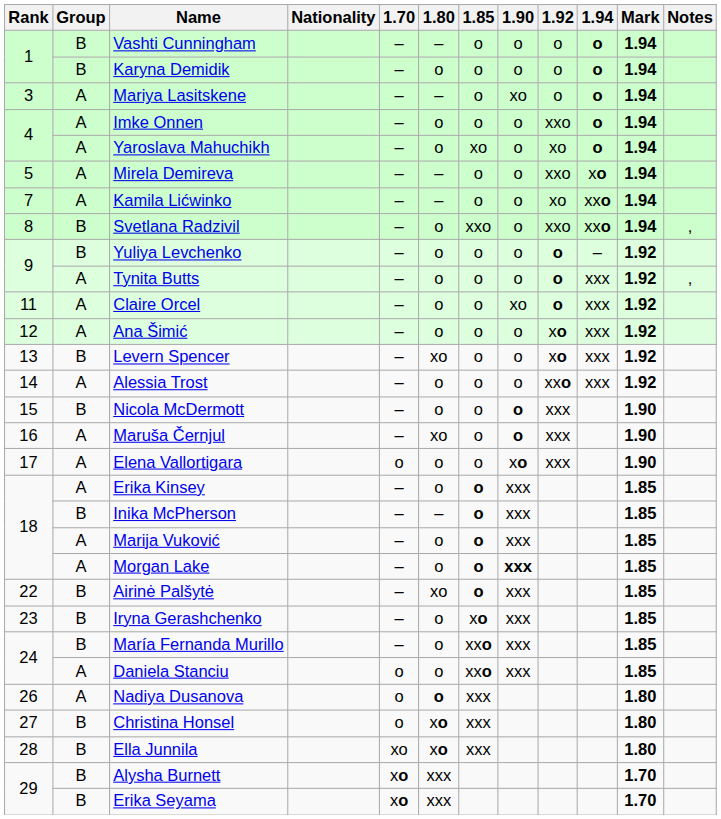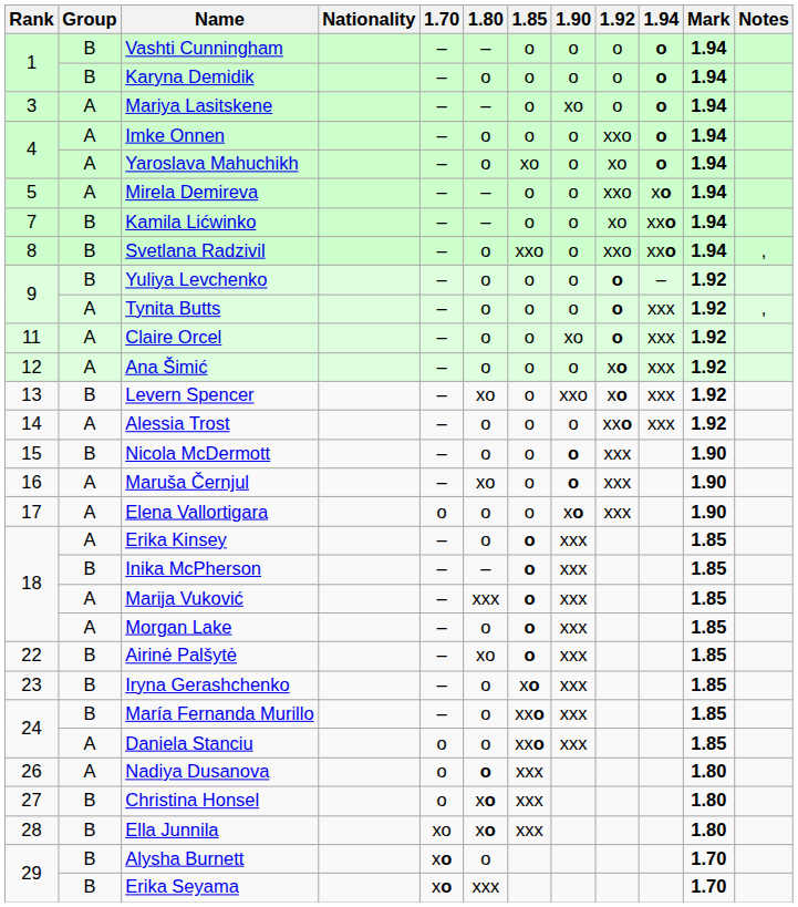 <table class="wikitable sortable" style="text-align:center">
 <tr>
 <th>Rank</th>
 <th>Group</th>
 <th>Name</th>
 <th>Nationality</th>
 <th>1.70</th>
 <th>1.80</th>
 <th>1.85</th>
 <th>1.90</th>
 <th>1.92</th>
 <th>1.94</th>
 <th>Mark</th>
 <th>Notes</th>
 </tr>
 <tr bgcolor=ccffcc>
 <td rowspan=2>1</td>
 <td>B</td>
 <td align=left><a href='#'>Vashti Cunningham</a></td>
 <td align=left></td>
 <td>–</td>
 <td>–</td>
 <td>o</td>
 <td>o</td>
 <td>o</td>
 <td><strong>o</strong></td>
 <td><strong>1.94</strong></td>
 <td></td>
 </tr>
 <tr bgcolor=ccffcc>
 <td>B</td>
 <td align=left><a href='#'>Karyna Demidik</a></td>
 <td align=left></td>
 <td>–</td>
 <td>o</td>
 <td>o</td>
 <td>o</td>
 <td>o</td>
 <td><strong>o</strong></td>
 <td><strong>1.94</strong></td>
 <td></td>
 </tr>
 <tr bgcolor=ccffcc>
 <td>3</td>
 <td>A</td>
 <td align=left><a href='#'>Mariya Lasitskene</a></td>
 <td align=left></td>
 <td>–</td>
 <td>–</td>
 <td>o</td>
 <td>xo</td>
 <td>o</td>
 <td><strong>o</strong></td>
 <td><strong>1.94</strong></td>
 <td></td>
 </tr>
 <tr bgcolor=ccffcc>
 <td rowspan=2>4</td>
 <td>A</td>
 <td align=left><a href='#'>Imke Onnen</a></td>
 <td align=left></td>
 <td>–</td>
 <td>o</td>
 <td>o</td>
 <td>o</td>
 <td>xxo</td>
 <td><strong>o</strong></td>
 <td><strong>1.94</strong></td>
 <td></td>
 </tr>
 <tr bgcolor=ccffcc>
 <td>A</td>
 <td align=left><a href='#'>Yaroslava Mahuchikh</a></td>
 <td align=left></td>
 <td>–</td>
 <td>o</td>
 <td>xo</td>
 <td>o</td>
 <td>xo</td>
 <td><strong>o</strong></td>
 <td><strong>1.94</strong></td>
 <td></td>
 </tr>
 <tr bgcolor=ccffcc>
 <td>5</td>
 <td>A</td>
 <td align=left><a href='#'>Mirela Demireva</a></td>
 <td align=left></td>
 <td>–</td>
 <td>–</td>
 <td>o</td>
 <td>o</td>
 <td>xxo</td>
 <td>x<strong>o</strong></td>
 <td><strong>1.94</strong></td>
 <td></td>
 </tr>
 <tr bgcolor=ccffcc>
 <td>7</td>
-<td>A</td>
+<td>B</td>
 <td align=left><a href='#'>Kamila Lićwinko</a></td>
 <td align=left></td>
 <td>–</td>
 <td>–</td>
 <td>o</td>
 <td>o</td>
 <td>xo</td>
 <td>xx<strong>o</strong></td>
 <td><strong>1.94</strong></td>
 <td></td>
 </tr>
 <tr bgcolor=ccffcc>
 <td>8</td>
 <td>B</td>
 <td align=left><a href='#'>Svetlana Radzivil</a></td>
 <td align=left></td>
 <td>–</td>
 <td>o</td>
 <td>xxo</td>
 <td>o</td>
 <td>xxo</td>
 <td>xx<strong>o</strong></td>
 <td><strong>1.94</strong></td>
 <td>, </td>
 </tr>
 <tr bgcolor=ddffdd>
 <td rowspan=2>9</td>
 <td>B</td>
 <td align=left><a href='#'>Yuliya Levchenko</a></td>
 <td align=left></td>
 <td>–</td>
 <td>o</td>
 <td>o</td>
 <td>o</td>
 <td><strong>o</strong></td>
 <td>–</td>
 <td><strong>1.92</strong></td>
 <td></td>
 </tr>
 <tr bgcolor=ddffdd>
 <td>A</td>
 <td align=left><a href='#'>Tynita Butts</a></td>
 <td align=left></td>
 <td>–</td>
 <td>o</td>
 <td>o</td>
 <td>o</td>
 <td><strong>o</strong></td>
 <td>xxx</td>
 <td><strong>1.92</strong></td>
 <td>, </td>
 </tr>
 <tr bgcolor=ddffdd>
 <td>11</td>
 <td>A</td>
 <td align=left><a href='#'>Claire Orcel</a></td>
 <td align=left></td>
 <td>–</td>
 <td>o</td>
 <td>o</td>
 <td>xo</td>
 <td><strong>o</strong></td>
 <td>xxx</td>
 <td><strong>1.92</strong></td>
 <td></td>
 </tr>
 <tr bgcolor=ddffdd>
 <td>12</td>
 <td>A</td>
 <td align=left><a href='#'>Ana Šimić</a></td>
 <td align=left></td>
 <td>–</td>
 <td>o</td>
 <td>o</td>
 <td>o</td>
 <td>x<strong>o</strong></td>
 <td>xxx</td>
 <td><strong>1.92</strong></td>
 <td></td>
 </tr>
 <tr>
 <td>13</td>
 <td>B</td>
 <td align=left><a href='#'>Levern Spencer</a></td>
 <td align=left></td>
 <td>–</td>
 <td>xo</td>
 <td>o</td>
-<td>o</td>
+<td>xxo</td>
 <td>x<strong>o</strong></td>
 <td>xxx</td>
 <td><strong>1.92</strong></td>
 <td></td>
 </tr>
 <tr>
 <td>14</td>
 <td>A</td>
 <td align=left><a href='#'>Alessia Trost</a></td>
 <td align=left></td>
 <td>–</td>
 <td>o</td>
 <td>o</td>
 <td>o</td>
 <td>xx<strong>o</strong></td>
 <td>xxx</td>
 <td><strong>1.92</strong></td>
 <td></td>
 </tr>
 <tr>
 <td>15</td>
 <td>B</td>
 <td align=left><a href='#'>Nicola McDermott</a></td>
 <td align=left></td>
 <td>–</td>
 <td>o</td>
 <td>o</td>
 <td><strong>o</strong></td>
 <td>xxx</td>
 <td></td>
 <td><strong>1.90</strong></td>
 <td></td>
 </tr>
 <tr>
 <td>16</td>
 <td>A</td>
 <td align=left><a href='#'>Maruša Černjul</a></td>
 <td align=left></td>
 <td>–</td>
 <td>xo</td>
 <td>o</td>
 <td><strong>o</strong></td>
 <td>xxx</td>
 <td></td>
 <td><strong>1.90</strong></td>
 <td></td>
 </tr>
 <tr>
 <td>17</td>
 <td>A</td>
 <td align=left><a href='#'>Elena Vallortigara</a></td>
 <td align=left></td>
 <td>o</td>
 <td>o</td>
 <td>o</td>
 <td>x<strong>o</strong></td>
 <td>xxx</td>
 <td></td>
 <td><strong>1.90</strong></td>
 <td></td>
 </tr>
 <tr>
 <td rowspan=4>18</td>
 <td>A</td>
 <td align=left><a href='#'>Erika Kinsey</a></td>
 <td align=left></td>
 <td>–</td>
 <td>o</td>
 <td><strong>o</strong></td>
 <td>xxx</td>
 <td></td>
 <td></td>
 <td><strong>1.85</strong></td>
 <td></td>
 </tr>
 <tr>
 <td>B</td>
 <td align=left><a href='#'>Inika McPherson</a></td>
 <td align=left></td>
 <td>–</td>
 <td>–</td>
 <td><strong>o</strong></td>
 <td>xxx</td>
 <td></td>
 <td></td>
 <td><strong>1.85</strong></td>
 <td></td>
 </tr>
 <tr>
 <td>A</td>
 <td align=left><a href='#'>Marija Vuković</a></td>
 <td align=left></td>
 <td>–</td>
-<td>o</td>
+<td>xxx</td>
 <td><strong>o</strong></td>
 <td>xxx</td>
 <td></td>
 <td></td>
 <td><strong>1.85</strong></td>
 <td></td>
 </tr>
 <tr>
 <td>A</td>
 <td align=left><a href='#'>Morgan Lake</a></td>
 <td align=left></td>
 <td>–</td>
 <td>o</td>
 <td><strong>o</strong></td>
-<td><strong>xxx</strong></td>
+<td>xxx</td>
 <td></td>
 <td></td>
 <td><strong>1.85</strong></td>
 <td></td>
 </tr>
 <tr>
 <td>22</td>
 <td>B</td>
 <td align=left><a href='#'>Airinė Palšytė</a></td>
 <td align=left></td>
 <td>–</td>
 <td>xo</td>
 <td><strong>o</strong></td>
 <td>xxx</td>
 <td></td>
 <td></td>
 <td><strong>1.85</strong></td>
 <td></td>
 </tr>
 <tr>
 <td>23</td>
 <td>B</td>
 <td align=left><a href='#'>Iryna Gerashchenko</a></td>
 <td align=left></td>
 <td>–</td>
 <td>o</td>
 <td>x<strong>o</strong></td>
 <td>xxx</td>
 <td></td>
 <td></td>
 <td><strong>1.85</strong></td>
 <td></td>
 </tr>
 <tr>
 <td rowspan=2>24</td>
 <td>B</td>
 <td align=left><a href='#'>María Fernanda Murillo</a></td>
 <td align=left></td>
 <td>–</td>
 <td>o</td>
 <td>xx<strong>o</strong></td>
 <td>xxx</td>
 <td></td>
 <td></td>
 <td><strong>1.85</strong></td>
 <td></td>
 </tr>
 <tr>
 <td>A</td>
 <td align=left><a href='#'>Daniela Stanciu</a></td>
 <td align=left></td>
 <td>o</td>
 <td>o</td>
 <td>xx<strong>o</strong></td>
 <td>xxx</td>
 <td></td>
 <td></td>
 <td><strong>1.85</strong></td>
 <td></td>
 </tr>
 <tr>
 <td>26</td>
 <td>A</td>
 <td align=left><a href='#'>Nadiya Dusanova</a></td>
 <td align=left></td>
 <td>o</td>
 <td><strong>o</strong></td>
 <td>xxx</td>
 <td></td>
 <td></td>
 <td></td>
 <td><strong>1.80</strong></td>
 <td></td>
 </tr>
 <tr>
 <td>27</td>
 <td>B</td>
 <td align=left><a href='#'>Christina Honsel</a></td>
 <td align=left></td>
 <td>o</td>
 <td>x<strong>o</strong></td>
 <td>xxx</td>
 <td></td>
 <td></td>
 <td></td>
 <td><strong>1.80</strong></td>
 <td></td>
 </tr>
 <tr>
 <td>28</td>
 <td>B</td>
 <td align=left><a href='#'>Ella Junnila</a></td>
 <td align=left></td>
 <td>xo</td>
 <td>x<strong>o</strong></td>
 <td>xxx</td>
 <td></td>
 <td></td>
 <td></td>
 <td><strong>1.80</strong></td>
 <td></td>
 </tr>
 <tr>
 <td rowspan=2>29</td>
 <td>B</td>
 <td align=left><a href='#'>Alysha Burnett</a></td>
 <td align=left></td>
 <td>x<strong>o</strong></td>
-<td>xxx</td>
+<td>o</td>
 <td></td>
 <td></td>
 <td></td>
 <td></td>
 <td><strong>1.70</strong></td>
 <td></td>
 </tr>
 <tr>
 <td>B</td>
 <td align=left><a href='#'>Erika Seyama</a></td>
 <td align=left></td>
 <td>x<strong>o</strong></td>
 <td>xxx</td>
 <td></td>
 <td></td>
 <td></td>
 <td></td>
 <td><strong>1.70</strong></td>
 <td></td>
 </tr>
 </table>
